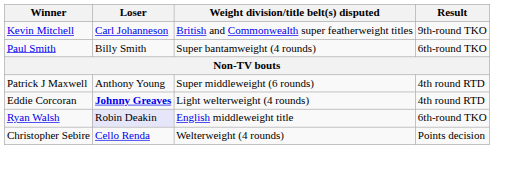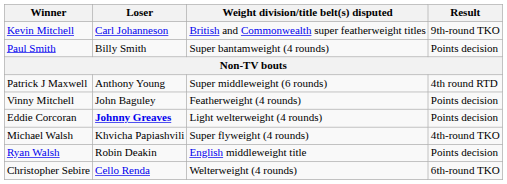 <table class=wikitable>
 <tr>
 <th>Winner</th>
 <th>Loser</th>
 <th>Weight division/title belt(s) disputed</th>
 <th>Result</th>
 </tr>
 <tr>
 <td> <a href='#'>Kevin Mitchell</a></td>
 <td> <a href='#'>Carl Johanneson</a></td>
 <td><a href='#'>British</a> and <a href='#'>Commonwealth</a> super featherweight titles</td>
 <td>9th-round TKO</td>
 </tr>
 <tr>
 <td> <a href='#'>Paul Smith</a></td>
 <td> Billy Smith</td>
 <td>Super bantamweight (4 rounds)</td>
-<td>6th-round TKO</td>
+<td>Points decision</td>
 </tr>
 <tr>
 <th colspan=4>Non-TV bouts</th>
 </tr>
 <tr>
 <td> Patrick J Maxwell</td>
 <td> Anthony Young</td>
 <td>Super middleweight (6 rounds)</td>
 <td>4th round RTD</td>
 </tr>
 <tr>
+<td> Vinny Mitchell</td>
+<td> John Baguley</td>
+<td>Featherweight (4 rounds)</td>
+<td>Points decision</td>
+</tr>
+<tr>
 <td> Eddie Corcoran</td>
 <td><strong> <a href='#'>Johnny Greaves</a></strong></td>
 <td>Light welterweight (4 rounds)</td>
-<td>4th round RTD</td>
+<td>Points decision</td>
+</tr>
+<tr>
+<td> Michael Walsh</td>
+<td> Khvicha Papiashvili</td>
+<td>Super flyweight (4 rounds)</td>
+<td>4th-round TKO</td>
 </tr>
 <tr>
 <td> <a href='#'>Ryan Walsh</a></td>
-<td style="background: lavender;"> Robin Deakin</td>
+<td> Robin Deakin</td>
 <td><a href='#'>English</a> middleweight title</td>
-<td>6th-round TKO</td>
+<td>Points decision</td>
 </tr>
 <tr>
 <td> Christopher Sebire</td>
 <td> <a href='#'>Cello Renda</a></td>
 <td>Welterweight (4 rounds)</td>
-<td>Points decision</td>
+<td>6th-round TKO</td>
 </tr>
 </table>
